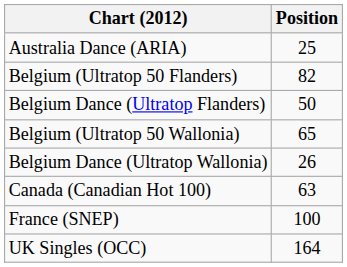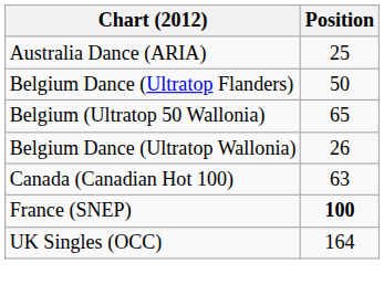 <table class="wikitable sortable">
 <tr>
 <th scope="col">Chart (2012)</th>
 <th scope="col">Position</th>
 </tr>
 <tr>
 <td>Australia Dance (ARIA)</td>
 <td style="text-align:center;">25</td>
-</tr>
-<tr>
-<td>Belgium (Ultratop 50 Flanders)</td>
-<td style="text-align:center;">82</td>
 </tr>
 <tr>
 <td>Belgium Dance (<a href='#'>Ultratop</a> Flanders)</td>
 <td style="text-align:center;">50</td>
 </tr>
 <tr>
 <td>Belgium (Ultratop 50 Wallonia)</td>
 <td style="text-align:center;">65</td>
 </tr>
 <tr>
 <td>Belgium Dance (Ultratop Wallonia)</td>
 <td style="text-align:center;">26</td>
 </tr>
 <tr>
 <td>Canada (Canadian Hot 100)</td>
 <td style="text-align:center;">63</td>
 </tr>
 <tr>
 <td>France (SNEP)</td>
-<td style="text-align:center;">100</td>
+<td style="text-align:center;"><strong>100</strong></td>
 </tr>
 <tr>
 <td>UK Singles (OCC)</td>
 <td style="text-align:center;">164</td>
 </tr>
 </table>
